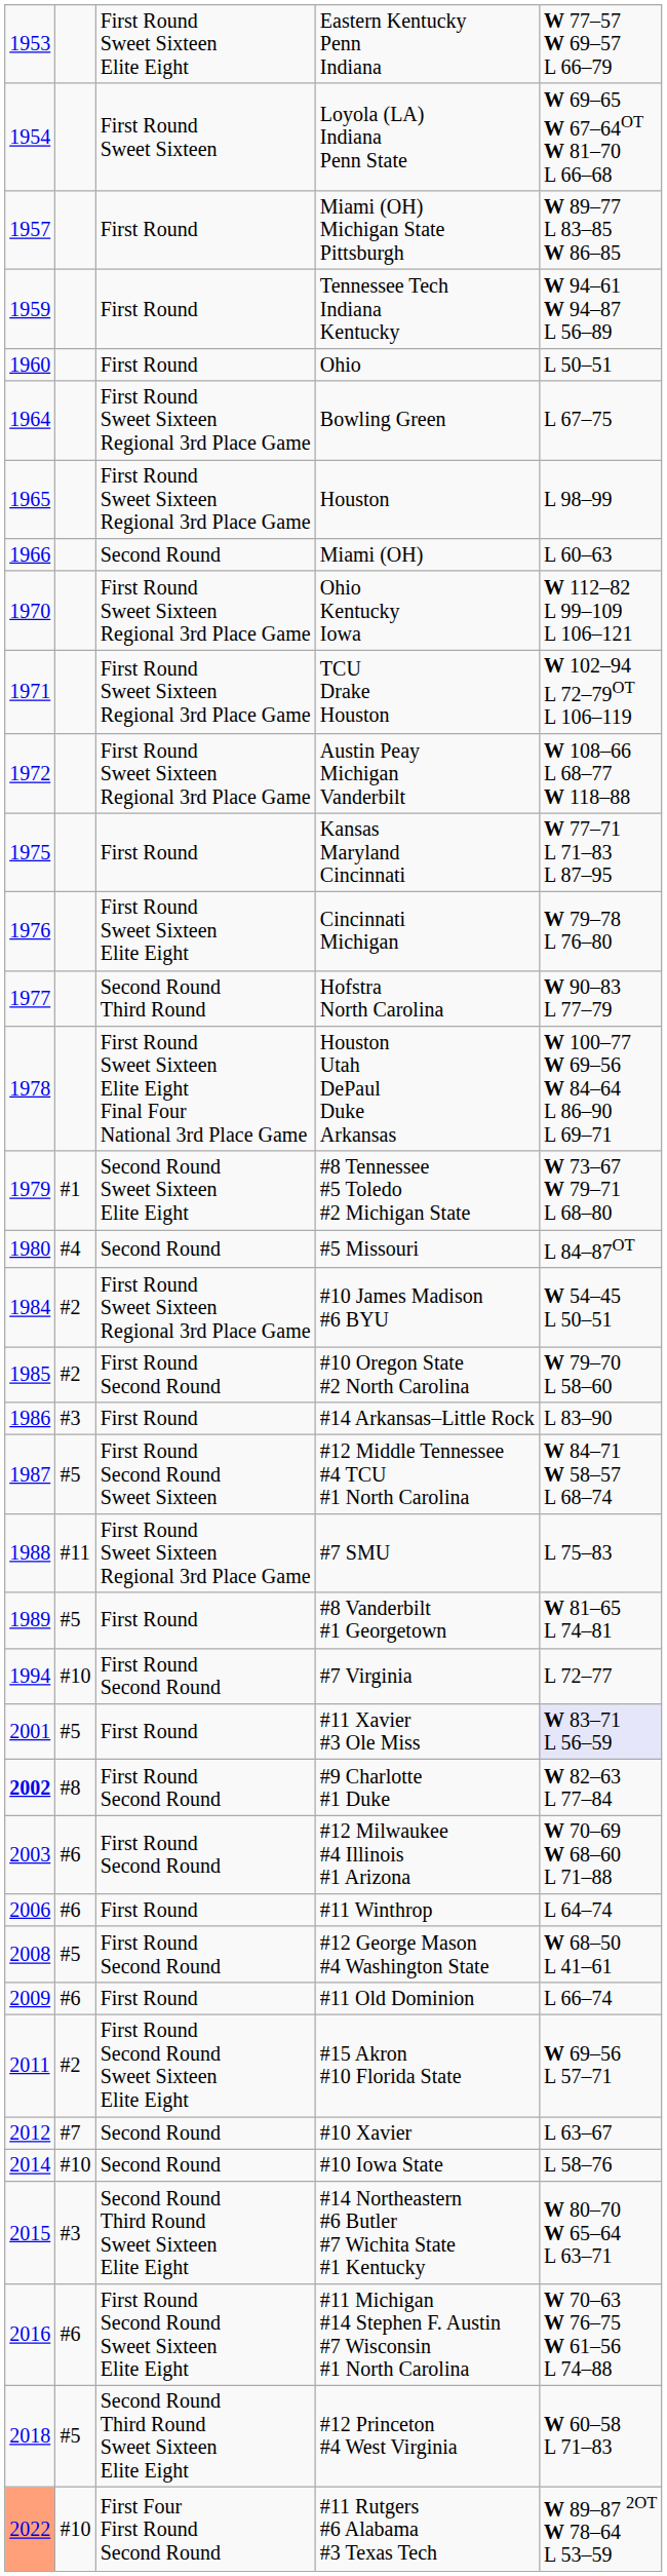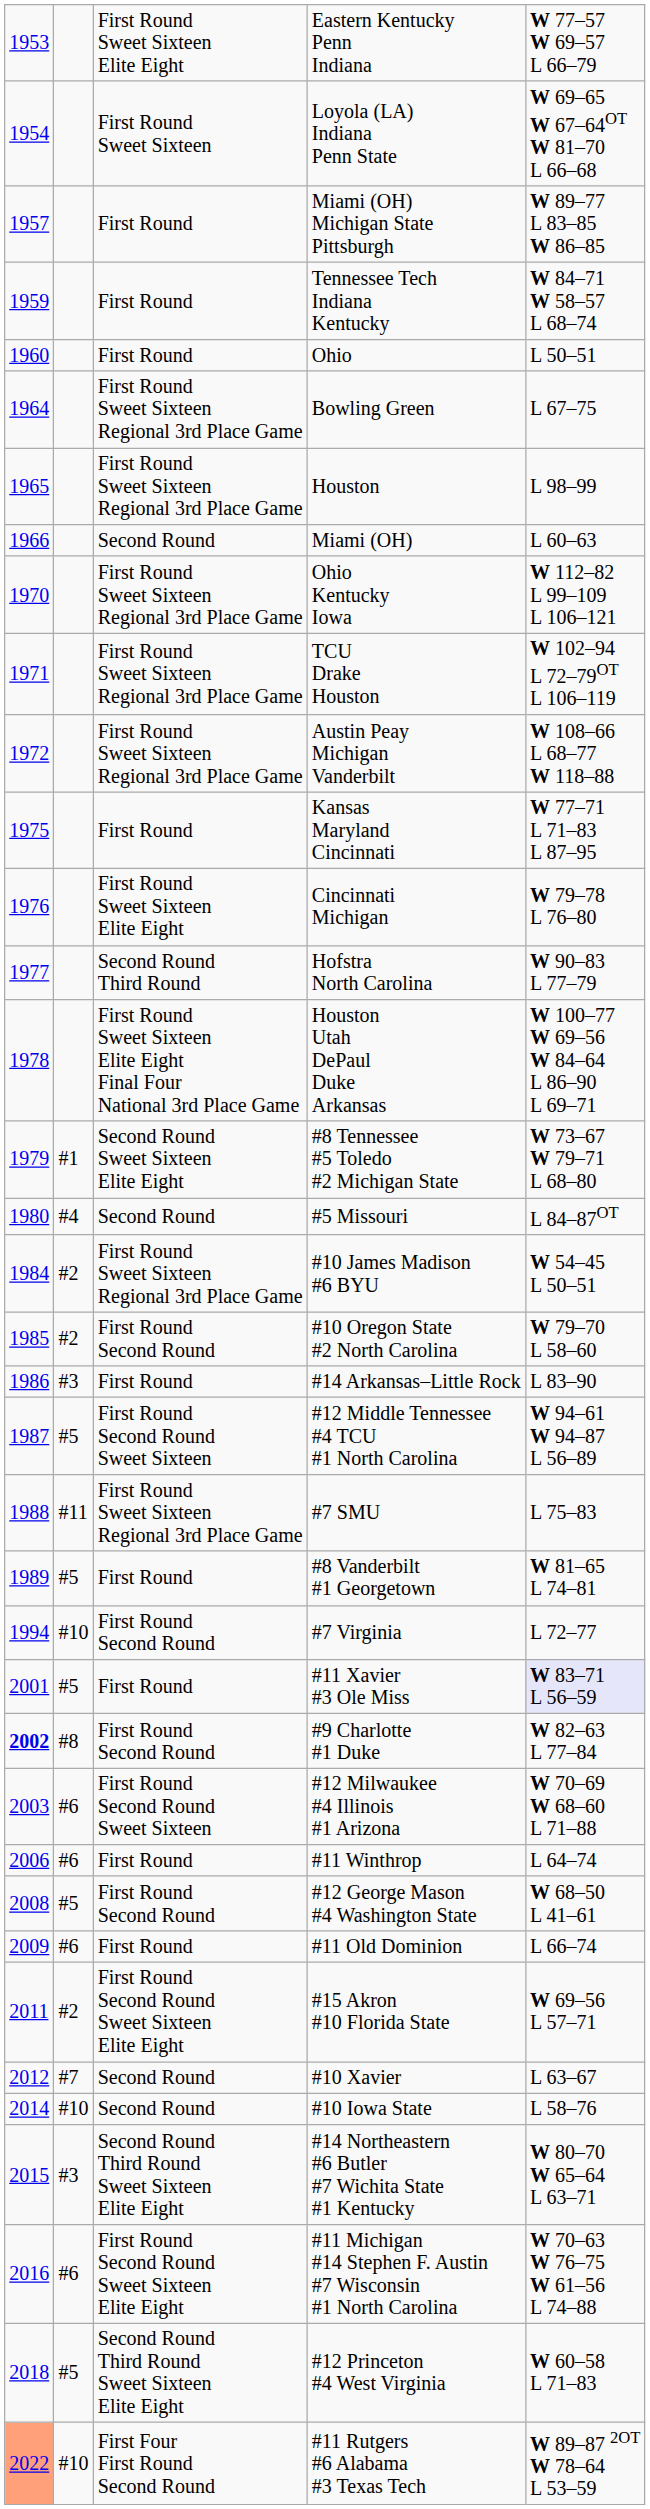 <table class="wikitable">
 <tr>
 <td><a href='#'>1953</a></td>
 <td></td>
 <td>First Round<br>Sweet Sixteen<br>Elite Eight</td>
 <td>Eastern Kentucky<br>Penn<br>Indiana</td>
 <td><strong>W</strong> 77–57<br><strong>W</strong> 69–57<br>L 66–79</td>
 </tr>
 <tr>
 <td><a href='#'>1954</a></td>
 <td></td>
 <td>First Round<br>Sweet Sixteen</td>
 <td>Loyola (LA)<br>Indiana<br>Penn State</td>
 <td><strong>W</strong> 69–65<br><strong>W</strong> 67–64<sup>OT</sup><br><strong>W</strong> 81–70<br>L 66–68</td>
 </tr>
 <tr>
 <td><a href='#'>1957</a></td>
 <td></td>
 <td>First Round</td>
 <td>Miami (OH)<br>Michigan State<br>Pittsburgh</td>
 <td><strong>W</strong> 89–77<br>L 83–85<br><strong>W</strong> 86–85</td>
 </tr>
 <tr>
 <td><a href='#'>1959</a></td>
 <td></td>
 <td>First Round</td>
 <td>Tennessee Tech<br>Indiana<br>Kentucky</td>
-<td><strong>W</strong> 94–61<br><strong>W</strong> 94–87<br>L 56–89</td>
+<td><strong>W</strong> 84–71<br><strong>W</strong> 58–57<br>L 68–74</td>
 </tr>
 <tr>
 <td><a href='#'>1960</a></td>
 <td></td>
 <td>First Round</td>
 <td>Ohio</td>
 <td>L 50–51</td>
 </tr>
 <tr>
 <td><a href='#'>1964</a></td>
 <td></td>
 <td>First Round<br>Sweet Sixteen<br>Regional 3rd Place Game</td>
 <td>Bowling Green</td>
 <td>L 67–75</td>
 </tr>
 <tr>
 <td><a href='#'>1965</a></td>
 <td></td>
 <td>First Round<br>Sweet Sixteen<br>Regional 3rd Place Game</td>
 <td>Houston</td>
 <td>L 98–99</td>
 </tr>
 <tr>
 <td><a href='#'>1966</a></td>
 <td></td>
 <td>Second Round</td>
 <td>Miami (OH)</td>
 <td>L 60–63</td>
 </tr>
 <tr>
 <td><a href='#'>1970</a></td>
 <td></td>
 <td>First Round<br>Sweet Sixteen<br>Regional 3rd Place Game</td>
 <td>Ohio<br>Kentucky<br>Iowa</td>
 <td><strong>W</strong> 112–82<br>L 99–109<br>L 106–121</td>
 </tr>
 <tr>
 <td><a href='#'>1971</a></td>
 <td></td>
 <td>First Round<br>Sweet Sixteen<br>Regional 3rd Place Game</td>
 <td>TCU<br>Drake<br>Houston</td>
 <td><strong>W</strong> 102–94<br>L 72–79<sup>OT</sup><br>L 106–119</td>
 </tr>
 <tr>
 <td><a href='#'>1972</a></td>
 <td></td>
 <td>First Round<br>Sweet Sixteen<br>Regional 3rd Place Game</td>
 <td>Austin Peay<br>Michigan<br>Vanderbilt</td>
 <td><strong>W</strong> 108–66<br>L 68–77<br><strong>W</strong> 118–88</td>
 </tr>
 <tr>
 <td><a href='#'>1975</a></td>
 <td></td>
 <td>First Round</td>
 <td>Kansas<br>Maryland<br>Cincinnati</td>
 <td><strong>W</strong> 77–71<br>L 71–83<br>L 87–95</td>
 </tr>
 <tr>
 <td><a href='#'>1976</a></td>
 <td></td>
 <td>First Round<br>Sweet Sixteen<br>Elite Eight</td>
 <td>Cincinnati<br>Michigan</td>
 <td><strong>W</strong> 79–78<br>L 76–80</td>
 </tr>
 <tr>
 <td><a href='#'>1977</a></td>
 <td></td>
 <td>Second Round<br>Third Round</td>
 <td>Hofstra<br>North Carolina</td>
 <td><strong>W</strong> 90–83<br>L 77–79</td>
 </tr>
 <tr>
 <td><a href='#'>1978</a></td>
 <td></td>
 <td>First Round<br>Sweet Sixteen<br>Elite Eight<br>Final Four<br>National 3rd Place Game</td>
 <td>Houston<br>Utah<br>DePaul<br>Duke<br>Arkansas</td>
 <td><strong>W</strong> 100–77<br><strong>W</strong> 69–56<br><strong>W</strong> 84–64<br>L 86–90<br>L 69–71</td>
 </tr>
 <tr>
 <td><a href='#'>1979</a></td>
 <td>#1</td>
 <td>Second Round<br>Sweet Sixteen<br>Elite Eight</td>
 <td>#8 Tennessee<br>#5 Toledo<br>#2 Michigan State</td>
 <td><strong>W</strong> 73–67<br><strong>W</strong> 79–71<br>L 68–80</td>
 </tr>
 <tr>
 <td><a href='#'>1980</a></td>
 <td>#4</td>
 <td>Second Round</td>
 <td>#5 Missouri</td>
 <td>L 84–87<sup>OT</sup></td>
 </tr>
 <tr>
 <td><a href='#'>1984</a></td>
 <td>#2</td>
 <td>First Round<br>Sweet Sixteen<br>Regional 3rd Place Game</td>
 <td>#10 James Madison<br>#6 BYU</td>
 <td><strong>W</strong> 54–45<br>L 50–51</td>
 </tr>
 <tr>
 <td><a href='#'>1985</a></td>
 <td>#2</td>
 <td>First Round<br>Second Round</td>
 <td>#10 Oregon State<br>#2 North Carolina</td>
 <td><strong>W</strong> 79–70<br>L 58–60</td>
 </tr>
 <tr>
 <td><a href='#'>1986</a></td>
 <td>#3</td>
 <td>First Round</td>
 <td>#14 Arkansas–Little Rock</td>
 <td>L 83–90</td>
 </tr>
 <tr>
 <td><a href='#'>1987</a></td>
 <td>#5</td>
 <td>First Round<br>Second Round<br>Sweet Sixteen</td>
 <td>#12 Middle Tennessee<br>#4 TCU<br>#1 North Carolina</td>
-<td><strong>W</strong> 84–71<br><strong>W</strong> 58–57<br>L 68–74</td>
+<td><strong>W</strong> 94–61<br><strong>W</strong> 94–87<br>L 56–89</td>
 </tr>
 <tr>
 <td><a href='#'>1988</a></td>
 <td>#11</td>
 <td>First Round<br>Sweet Sixteen<br>Regional 3rd Place Game</td>
 <td>#7 SMU</td>
 <td>L 75–83</td>
 </tr>
 <tr>
 <td><a href='#'>1989</a></td>
 <td>#5</td>
 <td>First Round</td>
 <td>#8 Vanderbilt<br>#1 Georgetown</td>
 <td><strong>W</strong> 81–65<br>L 74–81</td>
 </tr>
 <tr>
 <td><a href='#'>1994</a></td>
 <td>#10</td>
 <td>First Round<br>Second Round</td>
 <td>#7 Virginia</td>
 <td>L 72–77</td>
 </tr>
 <tr>
 <td><a href='#'>2001</a></td>
 <td>#5</td>
 <td>First Round</td>
 <td>#11 Xavier<br>#3 Ole Miss</td>
 <td style="background: lavender;"><strong>W</strong> 83–71<br>L 56–59</td>
 </tr>
 <tr>
 <td><strong><a href='#'>2002</a></strong></td>
 <td>#8</td>
 <td>First Round<br>Second Round</td>
 <td>#9 Charlotte<br>#1 Duke</td>
 <td><strong>W</strong> 82–63<br>L 77–84</td>
 </tr>
 <tr>
 <td><a href='#'>2003</a></td>
 <td>#6</td>
-<td>First Round<br>Second Round</td>
+<td>First Round<br>Second Round<br>Sweet Sixteen</td>
 <td>#12 Milwaukee<br>#4 Illinois<br>#1 Arizona</td>
 <td><strong>W</strong> 70–69<br><strong>W</strong> 68–60<br>L 71–88</td>
 </tr>
 <tr>
 <td><a href='#'>2006</a></td>
 <td>#6</td>
 <td>First Round</td>
 <td>#11 Winthrop</td>
 <td>L 64–74</td>
 </tr>
 <tr>
 <td><a href='#'>2008</a></td>
 <td>#5</td>
 <td>First Round<br>Second Round</td>
 <td>#12 George Mason<br>#4 Washington State</td>
 <td><strong>W</strong> 68–50<br>L 41–61</td>
 </tr>
 <tr>
 <td><a href='#'>2009</a></td>
 <td>#6</td>
 <td>First Round</td>
 <td>#11 Old Dominion</td>
 <td>L 66–74</td>
 </tr>
 <tr>
 <td><a href='#'>2011</a></td>
 <td>#2</td>
 <td>First Round<br>Second Round<br>Sweet Sixteen<br>Elite Eight</td>
 <td>#15 Akron<br>#10 Florida State</td>
 <td><strong>W</strong> 69–56<br>L 57–71</td>
 </tr>
 <tr>
 <td><a href='#'>2012</a></td>
 <td>#7</td>
 <td>Second Round</td>
 <td>#10 Xavier</td>
 <td>L 63–67</td>
 </tr>
 <tr>
 <td><a href='#'>2014</a></td>
 <td>#10</td>
 <td>Second Round</td>
 <td>#10 Iowa State</td>
 <td>L 58–76</td>
 </tr>
 <tr>
 <td><a href='#'>2015</a></td>
 <td>#3</td>
 <td>Second Round<br>Third Round<br>Sweet Sixteen<br>Elite Eight</td>
 <td>#14 Northeastern<br>#6 Butler<br>#7 Wichita State<br>#1 Kentucky</td>
 <td><strong>W</strong> 80–70<br><strong>W</strong> 65–64<br>L 63–71</td>
 </tr>
 <tr>
 <td><a href='#'>2016</a></td>
 <td>#6</td>
 <td>First Round<br>Second Round<br>Sweet Sixteen<br>Elite Eight</td>
 <td>#11 Michigan<br>#14 Stephen F. Austin<br>#7 Wisconsin<br>#1 North Carolina</td>
 <td><strong>W</strong> 70–63<br><strong>W</strong> 76–75<br><strong>W</strong> 61–56<br>L 74–88</td>
 </tr>
 <tr>
 <td><a href='#'>2018</a></td>
 <td>#5</td>
 <td>Second Round<br>Third Round<br>Sweet Sixteen<br>Elite Eight</td>
 <td>#12 Princeton<br>#4 West Virginia</td>
 <td><strong>W</strong> 60–58<br>L 71–83</td>
 </tr>
 <tr>
 <td style="background: lightsalmon;"><a href='#'>2022</a></td>
 <td>#10</td>
 <td>First Four<br>First Round<br>Second Round</td>
 <td>#11 Rutgers<br>#6 Alabama<br>#3 Texas Tech</td>
 <td><strong>W</strong> 89–87 <sup>2OT</sup> <br> <strong>W</strong> 78–64<br> L 53–59</td>
 </tr>
 </table>
